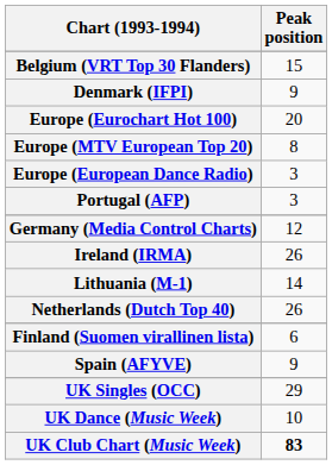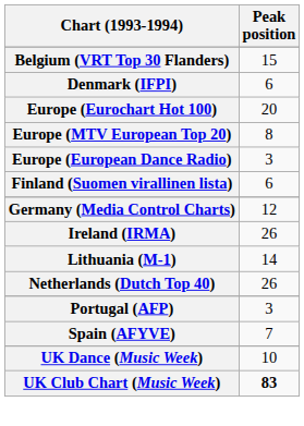 <table class="wikitable sortable plainrowheaders" style="text-align:center">
 <tr>
 <th scope="col">Chart (1993-1994)</th>
 <th scope="col">Peak<br>position</th>
 </tr>
 <tr>
 </tr>
 <tr>
 </tr>
 <tr>
 <th scope="row">Belgium (<a href='#'>VRT Top 30</a> Flanders)</th>
 <td>15</td>
 </tr>
 <tr>
 <th scope="row">Denmark (<a href='#'>IFPI</a>)</th>
-<td>9</td>
+<td>6</td>
 </tr>
 <tr>
 <th scope="row">Europe (<a href='#'>Eurochart Hot 100</a>)</th>
 <td>20</td>
 </tr>
 <tr>
 <th scope="row">Europe (<a href='#'>MTV European Top 20</a>)</th>
 <td>8</td>
 </tr>
 <tr>
 <th scope="row">Europe (<a href='#'>European Dance Radio</a>)</th>
 <td>3</td>
 </tr>
 <tr>
-<th scope="row">Portugal (<a href='#'>AFP</a>)</th>
-<td>3</td>
+<th scope="row">Finland (<a href='#'>Suomen virallinen lista</a>)</th>
+<td>6</td>
 </tr>
 <tr>
 </tr>
 <tr>
 <th scope="row">Germany (<a href='#'>Media Control Charts</a>)</th>
 <td>12</td>
 </tr>
 <tr>
 <th scope="row">Ireland (<a href='#'>IRMA</a>)</th>
 <td>26</td>
 </tr>
 <tr>
 <th scope="row">Lithuania (<a href='#'>M-1</a>)</th>
 <td>14</td>
 </tr>
 <tr>
 <th scope="row">Netherlands (<a href='#'>Dutch Top 40</a>)</th>
 <td>26</td>
 </tr>
 <tr>
 </tr>
 <tr>
-<th scope="row">Finland (<a href='#'>Suomen virallinen lista</a>)</th>
-<td>6</td>
+<th scope="row">Portugal (<a href='#'>AFP</a>)</th>
+<td>3</td>
 </tr>
 <tr>
 <th scope="row">Spain (<a href='#'>AFYVE</a>)</th>
-<td>9</td>
+<td>7</td>
 </tr>
 <tr>
 </tr>
 <tr>
-</tr>
-<tr>
-<th scope="row"><a href='#'>UK Singles</a> (<a href='#'>OCC</a>)</th>
-<td>29</td>
 </tr>
 <tr>
 <th scope="row"><a href='#'>UK Dance</a> (<em><a href='#'>Music Week</a></em>)</th>
 <td>10</td>
 </tr>
 <tr>
 <th scope="row"><a href='#'>UK Club Chart</a> (<em><a href='#'>Music Week</a></em>)</th>
 <td><strong>83</strong></td>
 </tr>
 </table>
